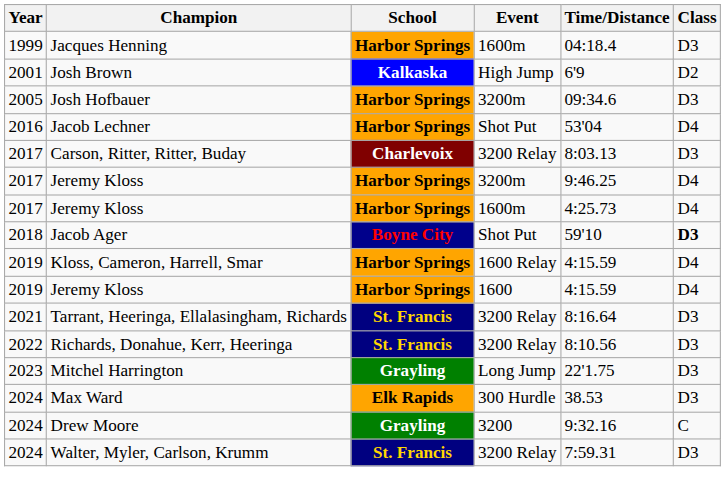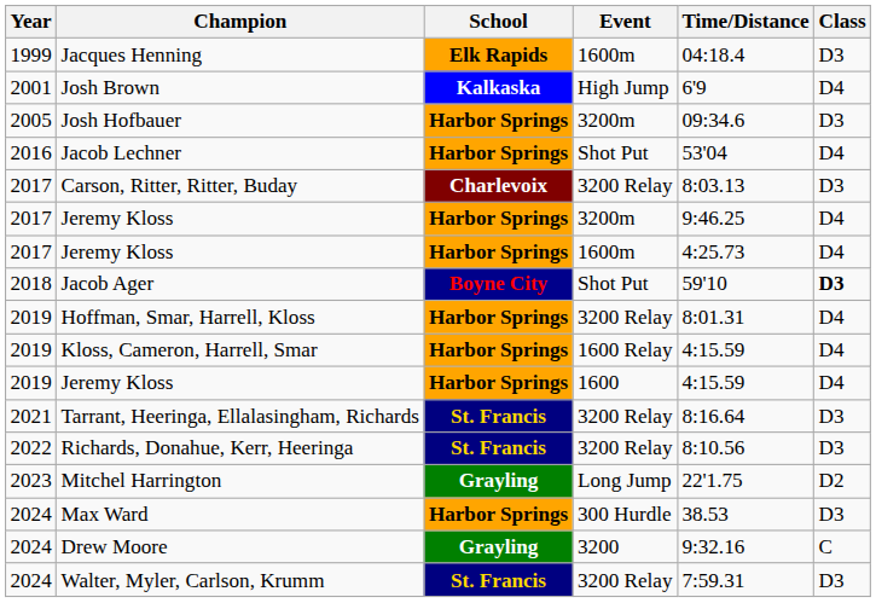 <table class="wikitable collapsible sortable">
 <tr>
 <th>Year</th>
 <th>Champion</th>
 <th>School</th>
 <th>Event</th>
 <th>Time/Distance</th>
 <th>Class</th>
 </tr>
 <tr>
 <td>1999</td>
 <td>Jacques Henning</td>
-<th align=center style="background:orange;color:black">Harbor Springs</th>
+<th align=center style="background:orange;color:black">Elk Rapids</th>
 <td>1600m</td>
 <td>04:18.4</td>
 <td>D3</td>
 </tr>
 <tr>
 <td>2001</td>
 <td>Josh Brown</td>
 <th align=center style="background:blue;color:white">Kalkaska</th>
 <td>High Jump</td>
 <td>6'9</td>
-<td>D2</td>
+<td>D4</td>
 </tr>
 <tr>
 <td>2005</td>
 <td>Josh Hofbauer</td>
 <th align=center style="background:orange;color:black">Harbor Springs</th>
 <td>3200m</td>
 <td>09:34.6</td>
 <td>D3</td>
 </tr>
 <tr>
 <td>2016</td>
 <td>Jacob Lechner</td>
 <th align=center style="background:orange;color:black">Harbor Springs</th>
 <td>Shot Put</td>
 <td>53'04</td>
 <td>D4</td>
 </tr>
 <tr>
 <td>2017</td>
 <td>Carson, Ritter, Ritter, Buday</td>
 <th align=center style="background:maroon;color:white">Charlevoix</th>
 <td>3200 Relay</td>
 <td>8:03.13</td>
 <td>D3</td>
 </tr>
 <tr>
 <td>2017</td>
 <td>Jeremy Kloss</td>
 <th align=center style="background:orange;color:black">Harbor Springs</th>
 <td>3200m</td>
 <td>9:46.25</td>
 <td>D4</td>
 </tr>
 <tr>
 <td>2017</td>
 <td>Jeremy Kloss</td>
 <th align=center style="background:orange;color:black">Harbor Springs</th>
 <td>1600m</td>
 <td>4:25.73</td>
 <td>D4</td>
 </tr>
 <tr>
 <td>2018</td>
 <td>Jacob Ager</td>
 <th align=center style="background:darkblue;color:red">Boyne City</th>
 <td>Shot Put</td>
 <td>59'10</td>
 <td><strong>D3</strong></td>
 </tr>
 <tr>
 <td>2019</td>
+<td>Hoffman, Smar, Harrell, Kloss</td>
+<th align=center style="background:orange;color:black">Harbor Springs</th>
+<td>3200 Relay</td>
+<td>8:01.31</td>
+<td>D4</td>
+</tr>
+<tr>
+<td>2019</td>
 <td>Kloss, Cameron, Harrell, Smar</td>
 <th align=center style="background:orange;color:black">Harbor Springs</th>
 <td>1600 Relay</td>
 <td>4:15.59</td>
 <td>D4</td>
 </tr>
 <tr>
 <td>2019</td>
 <td>Jeremy Kloss</td>
 <th align=center style="background:orange;color:black">Harbor Springs</th>
 <td>1600</td>
 <td>4:15.59</td>
 <td>D4</td>
 </tr>
 <tr>
 <td>2021</td>
 <td>Tarrant, Heeringa, Ellalasingham, Richards</td>
 <th align=center style="background:navy;color:gold">St. Francis</th>
 <td>3200 Relay</td>
 <td>8:16.64</td>
 <td>D3</td>
 </tr>
 <tr>
 <td>2022</td>
 <td>Richards, Donahue, Kerr, Heeringa</td>
 <th align=center style="background:navy;color:gold">St. Francis</th>
 <td>3200 Relay</td>
 <td>8:10.56</td>
 <td>D3</td>
 </tr>
 <tr>
 <td>2023</td>
 <td>Mitchel Harrington</td>
 <th align=center style="background:green;color:white">Grayling</th>
 <td>Long Jump</td>
 <td>22'1.75</td>
-<td>D3</td>
+<td>D2</td>
 </tr>
 <tr>
 <td>2024</td>
 <td>Max Ward</td>
-<th align=center style="background:orange;color:black">Elk Rapids</th>
+<th align=center style="background:orange;color:black">Harbor Springs</th>
 <td>300 Hurdle</td>
 <td>38.53</td>
 <td>D3</td>
 </tr>
 <tr>
 <td>2024</td>
 <td>Drew Moore</td>
 <th align=center style="background:green;color:white">Grayling</th>
 <td>3200</td>
 <td>9:32.16</td>
 <td>C</td>
 </tr>
 <tr>
 <td>2024</td>
 <td>Walter, Myler, Carlson, Krumm</td>
 <th align=center style="background:navy;color:gold">St. Francis</th>
 <td>3200 Relay</td>
 <td>7:59.31</td>
 <td>D3</td>
 </tr>
 </table>
